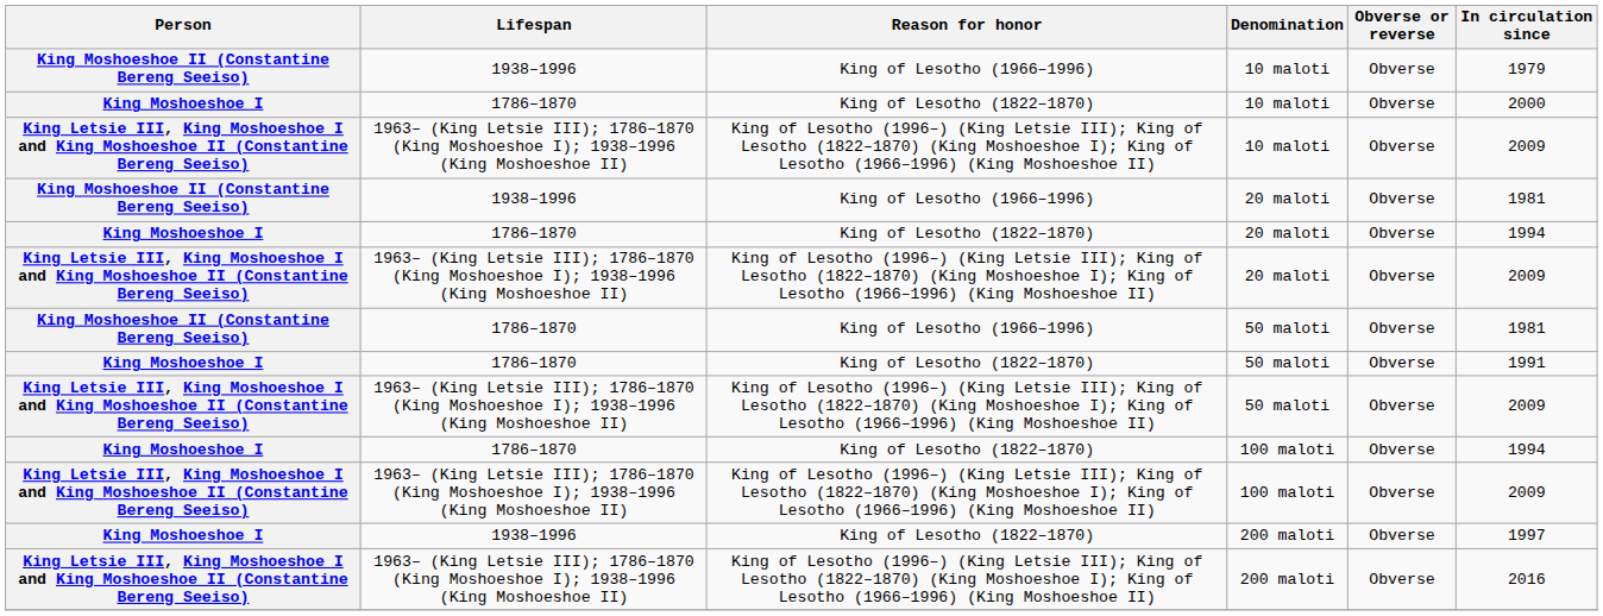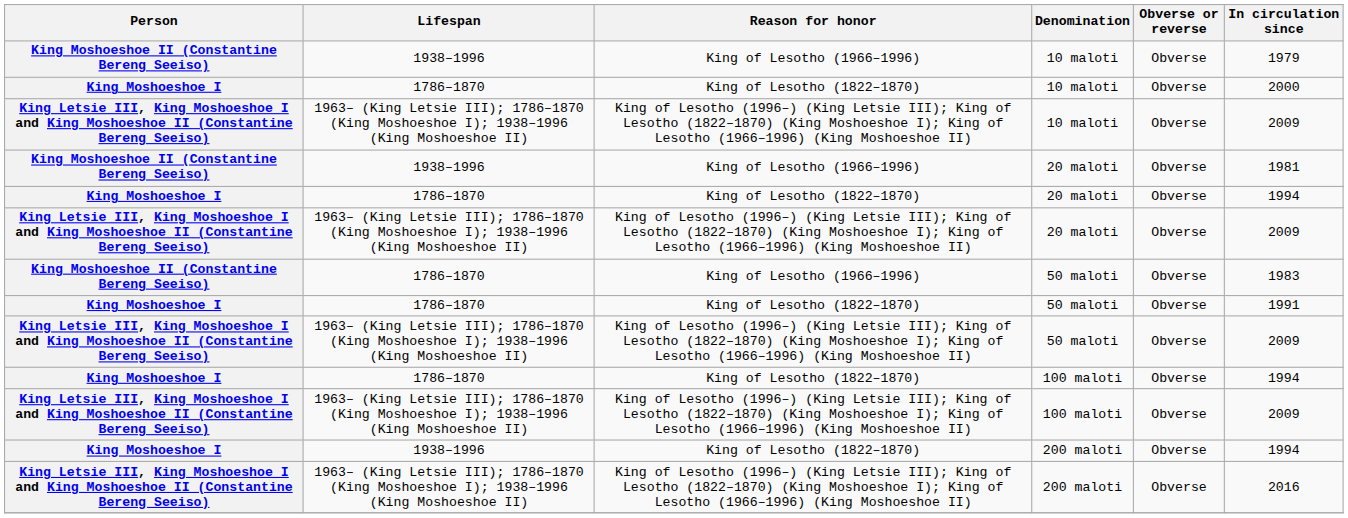 <table class="wikitable" style="font-size: 95%; text-align:center;">
 <tr>
 <th>Person</th>
 <th>Lifespan</th>
 <th>Reason for honor</th>
 <th>Denomination</th>
 <th>Obverse or reverse</th>
 <th>In circulation since</th>
 </tr>
 <tr>
 <th><a href='#'>King Moshoeshoe II (Constantine Bereng Seeiso)</a></th>
 <td>1938–1996</td>
 <td>King of Lesotho (1966–1996)</td>
 <td>10 maloti</td>
 <td>Obverse</td>
 <td>1979</td>
 </tr>
 <tr>
 <th><a href='#'>King Moshoeshoe I</a></th>
 <td>1786–1870</td>
 <td>King of Lesotho (1822–1870)</td>
 <td>10 maloti</td>
 <td>Obverse</td>
 <td>2000</td>
 </tr>
 <tr>
 <th><a href='#'>King Letsie III</a>, <a href='#'>King Moshoeshoe I</a> and <a href='#'>King Moshoeshoe II (Constantine Bereng Seeiso)</a></th>
 <td>1963– (King Letsie III); 1786–1870 (King Moshoeshoe I); 1938–1996 (King Moshoeshoe II)</td>
 <td>King of Lesotho (1996–) (King Letsie III); King of Lesotho (1822–1870) (King Moshoeshoe I); King of Lesotho (1966–1996) (King Moshoeshoe II)</td>
 <td>10 maloti</td>
 <td>Obverse</td>
 <td>2009</td>
 </tr>
 <tr>
 <th><a href='#'>King Moshoeshoe II (Constantine Bereng Seeiso)</a></th>
 <td>1938–1996</td>
 <td>King of Lesotho (1966–1996)</td>
 <td>20 maloti</td>
 <td>Obverse</td>
 <td>1981</td>
 </tr>
 <tr>
 <th><a href='#'>King Moshoeshoe I</a></th>
 <td>1786–1870</td>
 <td>King of Lesotho (1822–1870)</td>
 <td>20 maloti</td>
 <td>Obverse</td>
 <td>1994</td>
 </tr>
 <tr>
 <th><a href='#'>King Letsie III</a>, <a href='#'>King Moshoeshoe I</a> and <a href='#'>King Moshoeshoe II (Constantine Bereng Seeiso)</a></th>
 <td>1963– (King Letsie III); 1786–1870 (King Moshoeshoe I); 1938–1996 (King Moshoeshoe II)</td>
 <td>King of Lesotho (1996–) (King Letsie III); King of Lesotho (1822–1870) (King Moshoeshoe I); King of Lesotho (1966–1996) (King Moshoeshoe II)</td>
 <td>20 maloti</td>
 <td>Obverse</td>
 <td>2009</td>
 </tr>
 <tr>
 <th><a href='#'>King Moshoeshoe II (Constantine Bereng Seeiso)</a></th>
 <td>1786–1870</td>
 <td>King of Lesotho (1966–1996)</td>
 <td>50 maloti</td>
 <td>Obverse</td>
-<td>1981</td>
+<td>1983</td>
 </tr>
 <tr>
 <th><a href='#'>King Moshoeshoe I</a></th>
 <td>1786–1870</td>
 <td>King of Lesotho (1822–1870)</td>
 <td>50 maloti</td>
 <td>Obverse</td>
 <td>1991</td>
 </tr>
 <tr>
 <th><a href='#'>King Letsie III</a>, <a href='#'>King Moshoeshoe I</a> and <a href='#'>King Moshoeshoe II (Constantine Bereng Seeiso)</a></th>
 <td>1963– (King Letsie III); 1786–1870 (King Moshoeshoe I); 1938–1996 (King Moshoeshoe II)</td>
 <td>King of Lesotho (1996–) (King Letsie III); King of Lesotho (1822–1870) (King Moshoeshoe I); King of Lesotho (1966–1996) (King Moshoeshoe II)</td>
 <td>50 maloti</td>
 <td>Obverse</td>
 <td>2009</td>
 </tr>
 <tr>
 <th><a href='#'>King Moshoeshoe I</a></th>
 <td>1786–1870</td>
 <td>King of Lesotho (1822–1870)</td>
 <td>100 maloti</td>
 <td>Obverse</td>
 <td>1994</td>
 </tr>
 <tr>
 <th><a href='#'>King Letsie III</a>, <a href='#'>King Moshoeshoe I</a> and <a href='#'>King Moshoeshoe II (Constantine Bereng Seeiso)</a></th>
 <td>1963– (King Letsie III); 1786–1870 (King Moshoeshoe I); 1938–1996 (King Moshoeshoe II)</td>
 <td>King of Lesotho (1996–) (King Letsie III); King of Lesotho (1822–1870) (King Moshoeshoe I); King of Lesotho (1966–1996) (King Moshoeshoe II)</td>
 <td>100 maloti</td>
 <td>Obverse</td>
 <td>2009</td>
 </tr>
 <tr>
 <th><a href='#'>King Moshoeshoe I</a></th>
 <td>1938–1996</td>
 <td>King of Lesotho (1822–1870)</td>
 <td>200 maloti</td>
 <td>Obverse</td>
-<td>1997</td>
+<td>1994</td>
 </tr>
 <tr>
 <th><a href='#'>King Letsie III</a>, <a href='#'>King Moshoeshoe I</a> and <a href='#'>King Moshoeshoe II (Constantine Bereng Seeiso)</a></th>
 <td>1963– (King Letsie III); 1786–1870 (King Moshoeshoe I); 1938–1996 (King Moshoeshoe II)</td>
 <td>King of Lesotho (1996–) (King Letsie III); King of Lesotho (1822–1870) (King Moshoeshoe I); King of Lesotho (1966–1996) (King Moshoeshoe II)</td>
 <td>200 maloti</td>
 <td>Obverse</td>
 <td>2016</td>
 </tr>
 <tr>
 </tr>
 </table>
